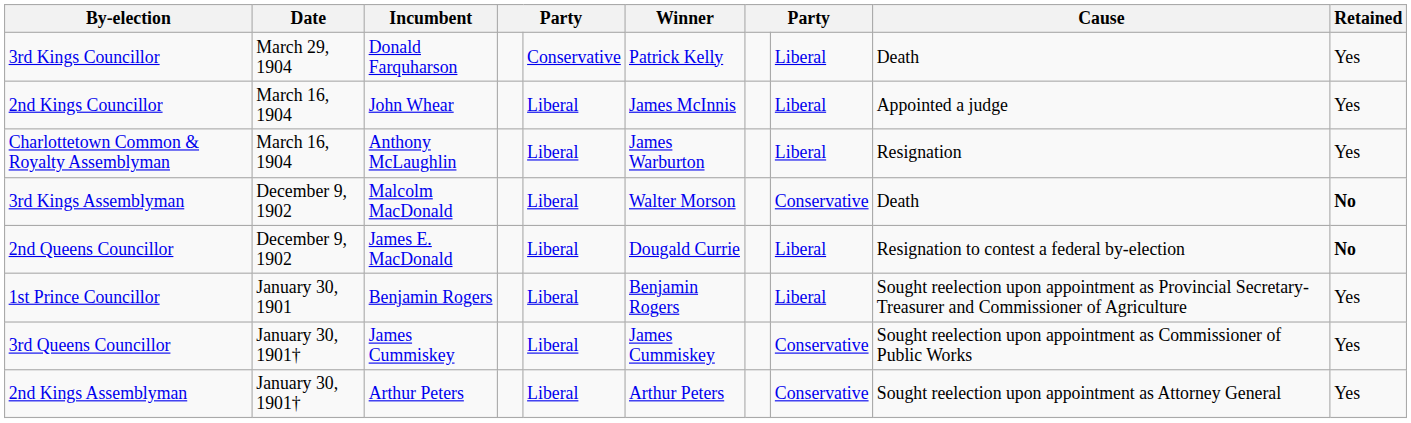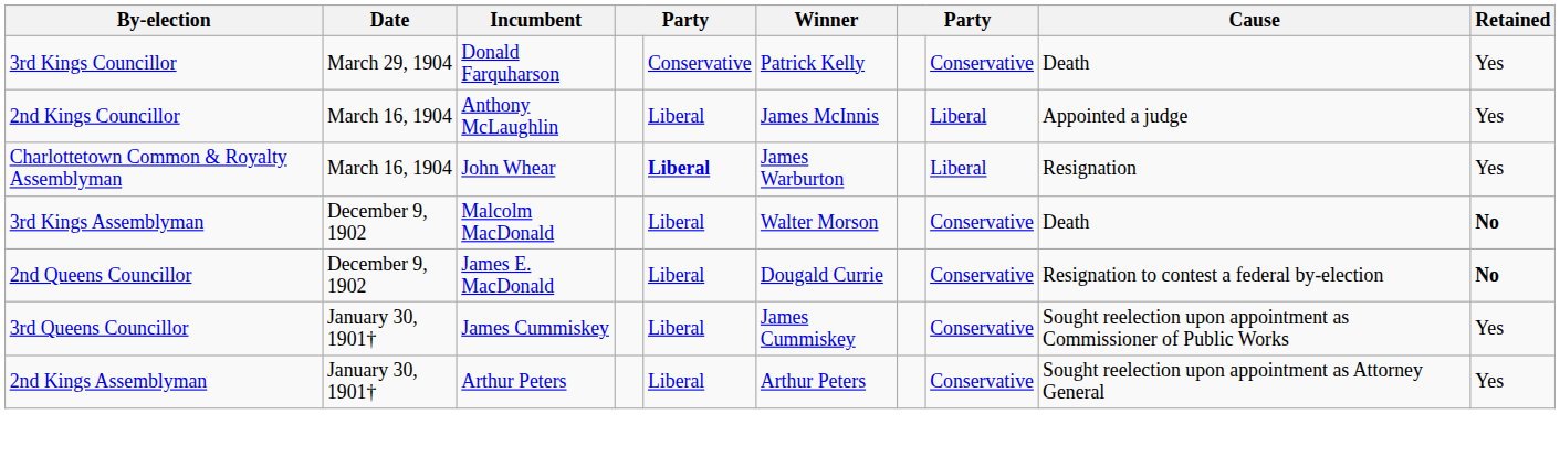 <table class=wikitable style="width:100%">
 <tr>
 <th>By-election</th>
 <th>Date</th>
 <th>Incumbent</th>
 <th colspan=2>Party</th>
 <th>Winner</th>
 <th colspan=2>Party</th>
 <th>Cause</th>
 <th>Retained</th>
 </tr>
 <tr>
 <td><a href='#'>3rd Kings Councillor</a></td>
 <td>March 29, 1904</td>
 <td><a href='#'>Donald Farquharson</a></td>
 <td>    </td>
 <td><a href='#'>Conservative</a></td>
 <td><a href='#'>Patrick Kelly</a></td>
 <td>    </td>
-<td><a href='#'>Liberal</a></td>
+<td><a href='#'>Conservative</a></td>
 <td>Death</td>
 <td>Yes</td>
 </tr>
 <tr>
 <td><a href='#'>2nd Kings Councillor</a></td>
 <td>March 16, 1904</td>
-<td><a href='#'>John Whear</a></td>
+<td><a href='#'>Anthony McLaughlin</a></td>
 <td>    </td>
 <td><a href='#'>Liberal</a></td>
 <td><a href='#'>James McInnis</a></td>
 <td>    </td>
 <td><a href='#'>Liberal</a></td>
 <td>Appointed a judge</td>
 <td>Yes</td>
 </tr>
 <tr>
 <td><a href='#'>Charlottetown Common & Royalty Assemblyman</a></td>
 <td>March 16, 1904</td>
-<td><a href='#'>Anthony McLaughlin</a></td>
+<td><a href='#'>John Whear</a></td>
 <td>    </td>
-<td><a href='#'>Liberal</a></td>
+<td><strong><a href='#'>Liberal</a></strong></td>
 <td><a href='#'>James Warburton</a></td>
 <td>    </td>
 <td><a href='#'>Liberal</a></td>
 <td>Resignation</td>
 <td>Yes</td>
 </tr>
 <tr>
 <td><a href='#'>3rd Kings Assemblyman</a></td>
 <td>December 9, 1902</td>
 <td><a href='#'>Malcolm MacDonald</a></td>
 <td>    </td>
 <td><a href='#'>Liberal</a></td>
 <td><a href='#'>Walter Morson</a></td>
 <td>    </td>
 <td><a href='#'>Conservative</a></td>
 <td>Death</td>
 <td><strong>No</strong></td>
 </tr>
 <tr>
 <td><a href='#'>2nd Queens Councillor</a></td>
 <td>December 9, 1902</td>
 <td><a href='#'>James E. MacDonald</a></td>
 <td>    </td>
 <td><a href='#'>Liberal</a></td>
 <td><a href='#'>Dougald Currie</a></td>
 <td>    </td>
-<td><a href='#'>Liberal</a></td>
+<td><a href='#'>Conservative</a></td>
 <td>Resignation to contest a federal by-election</td>
 <td><strong>No</strong></td>
-</tr>
-<tr>
-<td><a href='#'>1st Prince Councillor</a></td>
-<td>January 30, 1901</td>
-<td><a href='#'>Benjamin Rogers</a></td>
-<td>    </td>
-<td><a href='#'>Liberal</a></td>
-<td><a href='#'>Benjamin Rogers</a></td>
-<td>    </td>
-<td><a href='#'>Liberal</a></td>
-<td>Sought reelection upon appointment as Provincial Secretary-Treasurer and Commissioner of Agriculture</td>
-<td>Yes</td>
 </tr>
 <tr>
 <td><a href='#'>3rd Queens Councillor</a></td>
 <td>January 30, 1901†</td>
 <td><a href='#'>James Cummiskey</a></td>
 <td>    </td>
 <td><a href='#'>Liberal</a></td>
 <td><a href='#'>James Cummiskey</a></td>
 <td>    </td>
 <td><a href='#'>Conservative</a></td>
 <td>Sought reelection upon appointment as Commissioner of Public Works</td>
 <td>Yes</td>
 </tr>
 <tr>
 <td><a href='#'>2nd Kings Assemblyman</a></td>
 <td>January 30, 1901†</td>
 <td><a href='#'>Arthur Peters</a></td>
 <td>    </td>
 <td><a href='#'>Liberal</a></td>
 <td><a href='#'>Arthur Peters</a></td>
 <td>    </td>
 <td><a href='#'>Conservative</a></td>
 <td>Sought reelection upon appointment as Attorney General</td>
 <td>Yes</td>
 </tr>
 </table>
